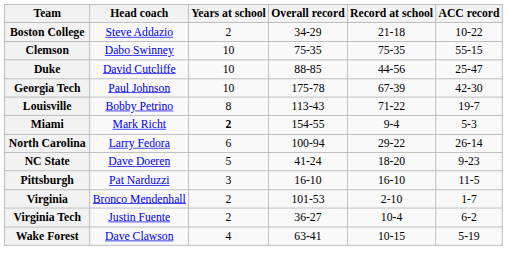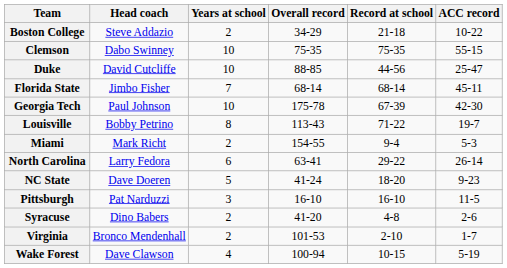 <table class="wikitable sortable" style="text-align: center;">
 <tr>
 <th width="110">Team</th>
 <th>Head coach</th>
 <th>Years at school</th>
 <th>Overall record</th>
 <th>Record at school</th>
 <th>ACC record</th>
 </tr>
 <tr>
 <th style=>Boston College</th>
 <td><a href='#'>Steve Addazio</a></td>
 <td>2</td>
 <td>34-29</td>
 <td>21-18</td>
 <td>10-22</td>
 </tr>
 <tr>
 <th style=>Clemson</th>
 <td><a href='#'>Dabo Swinney</a></td>
 <td>10</td>
 <td>75-35</td>
 <td>75-35</td>
 <td>55-15</td>
 </tr>
 <tr>
 <th style=>Duke</th>
 <td><a href='#'>David Cutcliffe</a></td>
 <td>10</td>
 <td>88-85</td>
 <td>44-56</td>
 <td>25-47</td>
 </tr>
 <tr>
+<th style=>Florida State</th>
+<td><a href='#'>Jimbo Fisher</a></td>
+<td>7</td>
+<td>68-14</td>
+<td>68-14</td>
+<td>45-11</td>
+</tr>
+<tr>
 <th style=>Georgia Tech</th>
 <td><a href='#'>Paul Johnson</a></td>
 <td>10</td>
 <td>175-78</td>
 <td>67-39</td>
 <td>42-30</td>
 </tr>
 <tr>
 <th style=>Louisville</th>
 <td><a href='#'>Bobby Petrino</a></td>
 <td>8</td>
 <td>113-43</td>
 <td>71-22</td>
 <td>19-7</td>
 </tr>
 <tr>
 <th style=>Miami</th>
 <td><a href='#'>Mark Richt</a></td>
-<td><strong>2</strong></td>
+<td>2</td>
 <td>154-55</td>
 <td>9-4</td>
 <td>5-3</td>
 </tr>
 <tr>
 <th style=>North Carolina</th>
 <td><a href='#'>Larry Fedora</a></td>
 <td>6</td>
-<td>100-94</td>
+<td>63-41</td>
 <td>29-22</td>
 <td>26-14</td>
 </tr>
 <tr>
 <th style=>NC State</th>
 <td><a href='#'>Dave Doeren</a></td>
 <td>5</td>
 <td>41-24</td>
 <td>18-20</td>
 <td>9-23</td>
 </tr>
 <tr>
 <th style=>Pittsburgh</th>
 <td><a href='#'>Pat Narduzzi</a></td>
 <td>3</td>
 <td>16-10</td>
 <td>16-10</td>
 <td>11-5</td>
 </tr>
 <tr>
+<th style=>Syracuse</th>
+<td><a href='#'>Dino Babers</a></td>
+<td>2</td>
+<td>41-20</td>
+<td>4-8</td>
+<td>2-6</td>
+</tr>
+<tr>
 <th style=>Virginia</th>
 <td><a href='#'>Bronco Mendenhall</a></td>
 <td>2</td>
 <td>101-53</td>
 <td>2-10</td>
 <td>1-7</td>
 </tr>
 <tr>
-<th style=>Virginia Tech</th>
-<td><a href='#'>Justin Fuente</a></td>
-<td>2</td>
-<td>36-27</td>
-<td>10-4</td>
-<td>6-2</td>
-</tr>
-<tr>
 <th style=>Wake Forest</th>
 <td><a href='#'>Dave Clawson</a></td>
 <td>4</td>
-<td>63-41</td>
+<td>100-94</td>
 <td>10-15</td>
 <td>5-19</td>
 </tr>
 </table>
